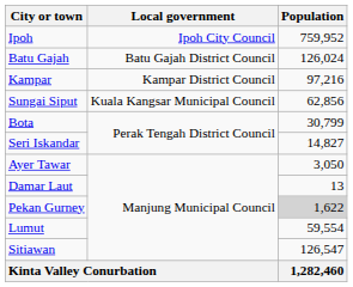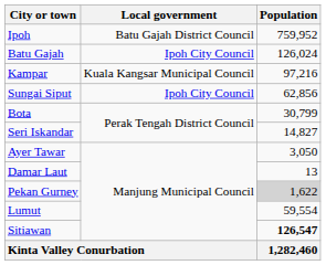 <table class="wikitable">
 <tr>
 <th>City or town</th>
 <th>Local government</th>
 <th>Population</th>
 </tr>
 <tr>
 <td><a href='#'>Ipoh</a></td>
-<td align="right"><a href='#'>Ipoh City Council</a></td>
+<td align="right">Batu Gajah District Council</td>
 <td align="right">759,952</td>
 </tr>
 <tr>
 <td><a href='#'>Batu Gajah</a></td>
-<td align="right">Batu Gajah District Council</td>
+<td align="right"><a href='#'>Ipoh City Council</a></td>
 <td align="right">126,024</td>
 </tr>
 <tr>
 <td><a href='#'>Kampar</a></td>
-<td align="right">Kampar District Council</td>
+<td align="right">Kuala Kangsar Municipal Council</td>
 <td align="right">97,216</td>
 </tr>
 <tr>
 <td><a href='#'>Sungai Siput</a></td>
-<td align="right">Kuala Kangsar Municipal Council</td>
+<td align="right"><a href='#'>Ipoh City Council</a></td>
 <td align="right">62,856</td>
 </tr>
 <tr>
 <td><a href='#'>Bota</a></td>
 <td rowspan="2" align="right">Perak Tengah District Council</td>
 <td align="right">30,799</td>
 </tr>
 <tr>
 <td><a href='#'>Seri Iskandar</a></td>
 <td align="right">14,827</td>
 </tr>
 <tr>
 <td><a href='#'>Ayer Tawar</a></td>
 <td rowspan="5" align="right">Manjung Municipal Council</td>
 <td align="right">3,050</td>
 </tr>
 <tr>
 <td><a href='#'>Damar Laut</a></td>
 <td align="right">13</td>
 </tr>
 <tr>
 <td><a href='#'>Pekan Gurney</a></td>
 <td align="right" style="background: lightgrey;">1,622</td>
 </tr>
 <tr>
 <td><a href='#'>Lumut</a></td>
 <td align="right">59,554</td>
 </tr>
 <tr>
 <td><a href='#'>Sitiawan</a></td>
-<td align="right">126,547</td>
+<td align="right"><strong>126,547</strong></td>
 </tr>
 <tr>
 <td colspan="2" style="background: #f2f2f2"><strong>Kinta Valley Conurbation</strong></td>
 <td style="background: #f2f2f2" align="right"><strong>1,282,460</strong></td>
 </tr>
 </table>
